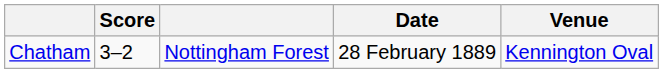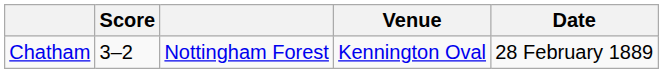 <table class="wikitable">
 <tr>
 <th></th>
 <th>Score</th>
 <th></th>
+<th>Venue</th>
 <th>Date</th>
-<th>Venue</th>
 </tr>
 <tr>
 <td><a href='#'>Chatham</a></td>
 <td>3–2</td>
 <td><a href='#'>Nottingham Forest</a></td>
+<td><a href='#'>Kennington Oval</a></td>
 <td>28 February 1889</td>
-<td><a href='#'>Kennington Oval</a></td>
 </tr>
 </table>
